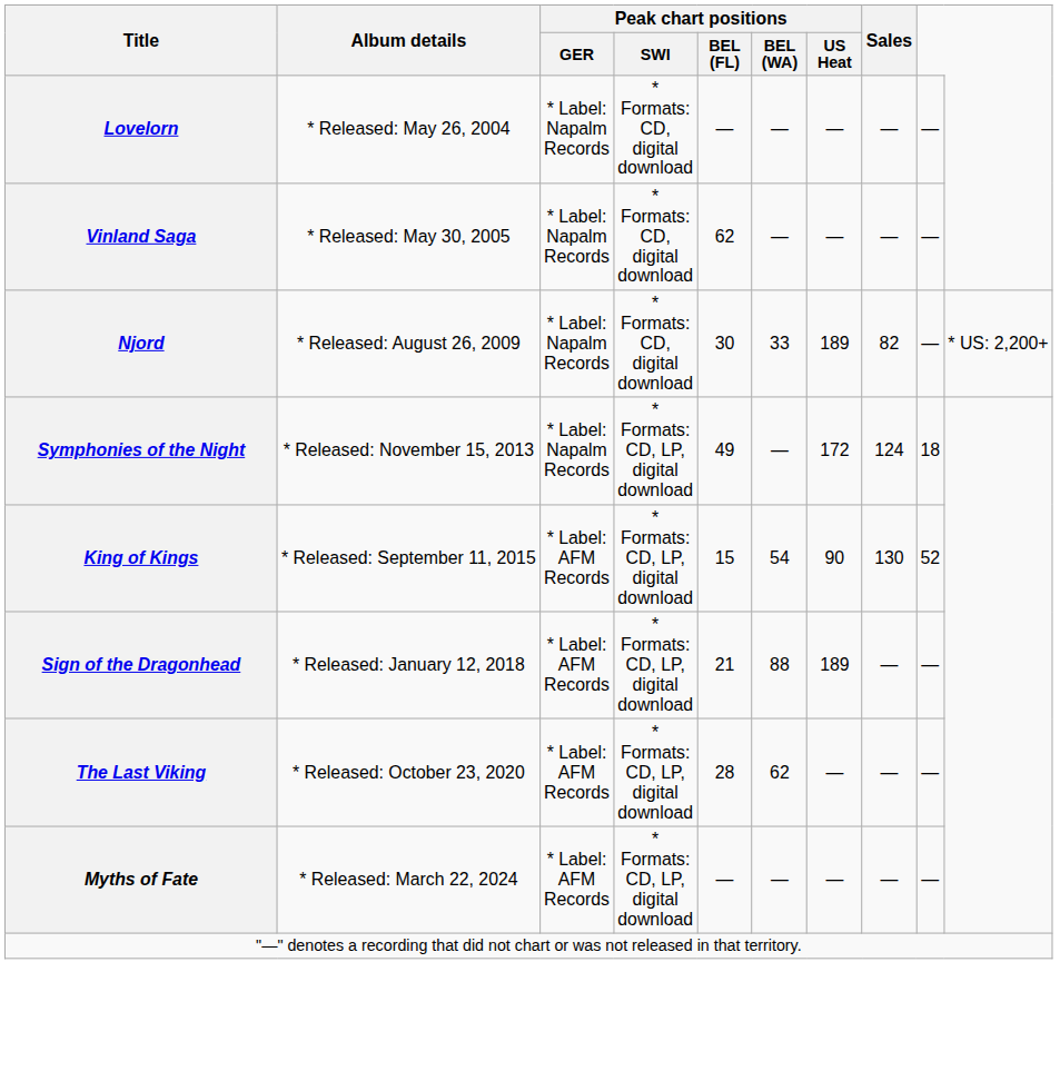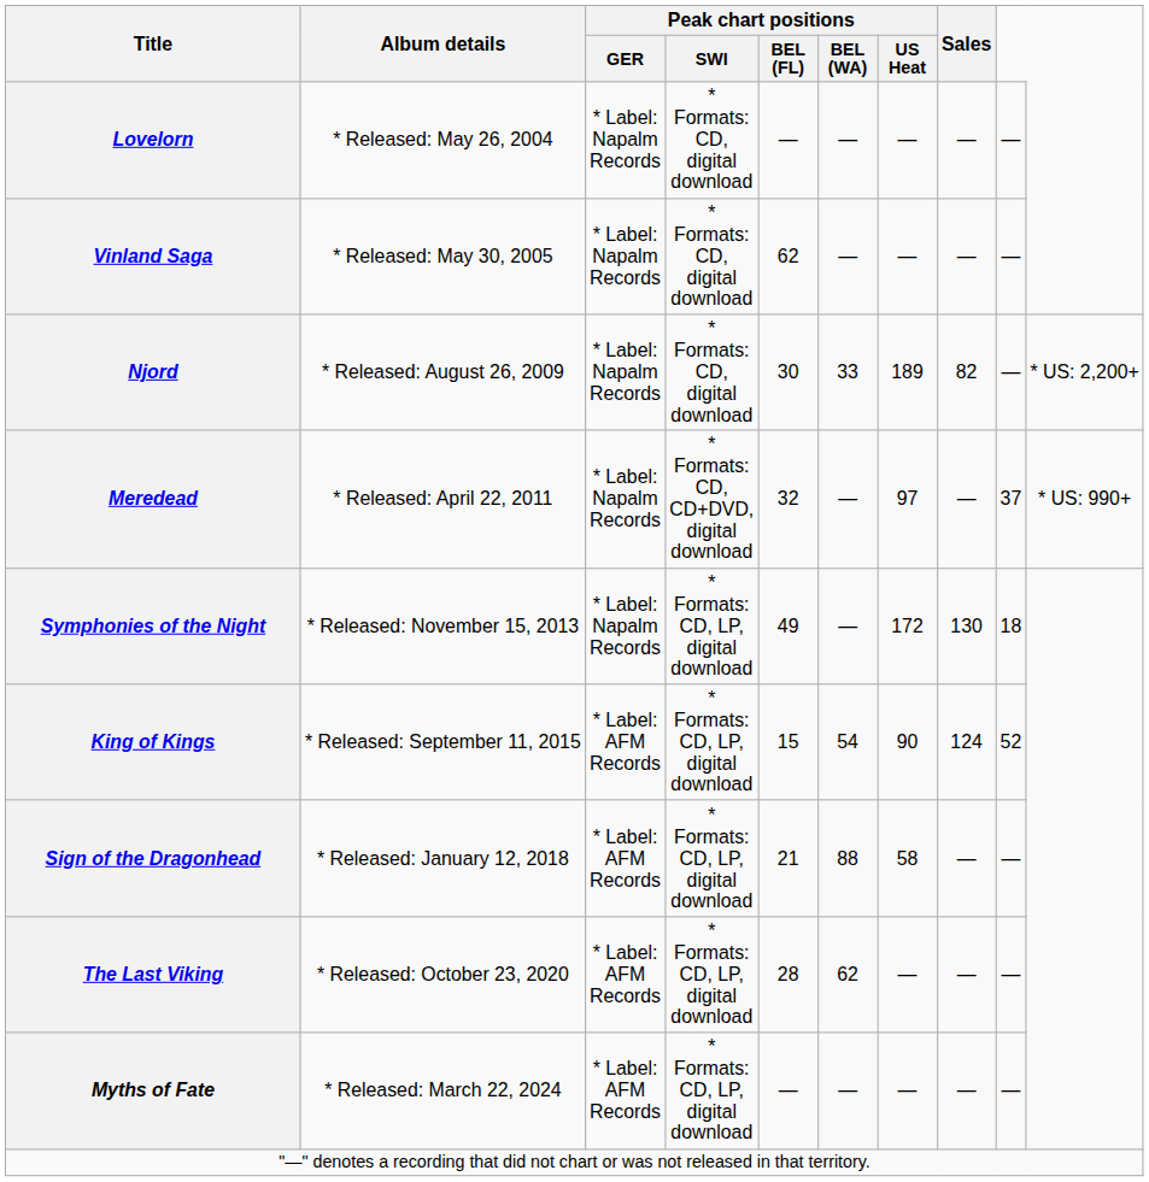 <table class="wikitable plainrowheaders" style="text-align:center;">
 <tr>
 <th scope="col" rowspan="2" style="width:15em;">Title</th>
 <th scope="col" rowspan="2">Album details</th>
 <th scope="col" colspan="5">Peak chart positions</th>
 <th scope="col" rowspan="2">Sales</th>
 </tr>
 <tr>
 <th scope="col" style="width:3em;font-size:90%;">GER<br></th>
 <th scope="col" style="width:3em;font-size:90%;">SWI<br></th>
 <th scope="col" style="width:3em;font-size:90%;">BEL (FL)<br></th>
 <th scope="col" style="width:3em;font-size:90%;">BEL (WA)<br></th>
 <th scope="col" style="width:3em;font-size:90%;">US<br>Heat<br></th>
 </tr>
 <tr>
 <th scope="row"><em><a href='#'>Lovelorn</a></em></th>
 <td>* Released: May 26, 2004</td>
 <td>* Label: Napalm Records</td>
 <td>* Formats: CD, digital download</td>
 <td>—</td>
 <td>—</td>
 <td>—</td>
 <td>—</td>
 <td>—</td>
 </tr>
 <tr>
 <th scope="row"><em><a href='#'>Vinland Saga</a></em></th>
 <td>* Released: May 30, 2005</td>
 <td>* Label: Napalm Records</td>
 <td>* Formats: CD, digital download</td>
 <td>62</td>
 <td>—</td>
 <td>—</td>
 <td>—</td>
 <td>—</td>
 </tr>
 <tr>
 <th scope="row"><em><a href='#'>Njord</a></em></th>
 <td>* Released: August 26, 2009</td>
 <td>* Label: Napalm Records</td>
 <td>* Formats: CD, digital download</td>
 <td>30</td>
 <td>33</td>
 <td>189</td>
 <td>82</td>
 <td>—</td>
 <td>* US: 2,200+</td>
 </tr>
 <tr>
+<th scope="row"><em><a href='#'>Meredead</a></em></th>
+<td>* Released: April 22, 2011</td>
+<td>* Label: Napalm Records</td>
+<td>* Formats: CD, CD+DVD, digital download</td>
+<td>32</td>
+<td>—</td>
+<td>97</td>
+<td>—</td>
+<td>37</td>
+<td>* US: 990+</td>
+</tr>
+<tr>
 <th scope="row"><em><a href='#'>Symphonies of the Night</a></em></th>
 <td>* Released: November 15, 2013</td>
 <td>* Label: Napalm Records</td>
 <td>* Formats: CD, LP, digital download</td>
 <td>49</td>
 <td>—</td>
 <td>172</td>
-<td>124</td>
+<td>130</td>
 <td>18</td>
 </tr>
 <tr>
 <th scope="row"><em><a href='#'>King of Kings</a></em></th>
 <td>* Released: September 11, 2015</td>
 <td>* Label: AFM Records</td>
 <td>* Formats: CD, LP, digital download</td>
 <td>15</td>
 <td>54</td>
 <td>90</td>
-<td>130</td>
+<td>124</td>
 <td>52</td>
 </tr>
 <tr>
 <th scope="row"><em><a href='#'>Sign of the Dragonhead</a></em></th>
 <td>* Released: January 12, 2018</td>
 <td>* Label: AFM Records</td>
 <td>* Formats: CD, LP, digital download</td>
 <td>21</td>
 <td>88</td>
-<td>189</td>
+<td>58</td>
 <td>—</td>
 <td>—</td>
 </tr>
 <tr>
 <th scope="row"><em><a href='#'>The Last Viking</a></em></th>
 <td>* Released: October 23, 2020</td>
 <td>* Label: AFM Records</td>
 <td>* Formats: CD, LP, digital download</td>
 <td>28</td>
 <td>62</td>
 <td>—</td>
 <td>—</td>
 <td>—</td>
 </tr>
 <tr>
 <th scope="row"><em>Myths of Fate</em></th>
 <td>* Released: March 22, 2024</td>
 <td>* Label: AFM Records</td>
 <td>* Formats: CD, LP, digital download</td>
 <td>—</td>
 <td>—</td>
 <td>—</td>
 <td>—</td>
 <td>—</td>
 </tr>
 <tr>
 <td colspan="10" style="font-size:90%">"—" denotes a recording that did not chart or was not released in that territory.</td>
 </tr>
 </table>
